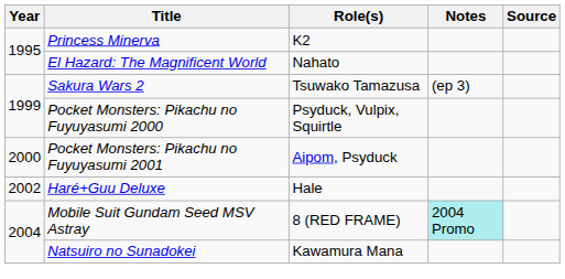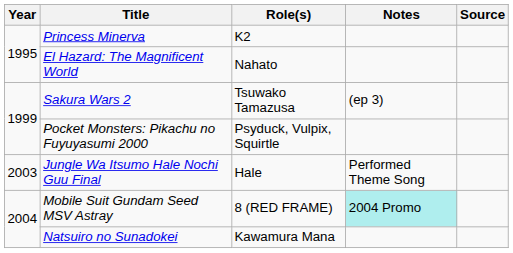 <table class="wikitable">
 <tr>
 <th>Year</th>
 <th>Title</th>
 <th>Role(s)</th>
 <th>Notes</th>
 <th>Source</th>
 </tr>
 <tr>
 <td rowspan="2">1995</td>
 <td><em><a href='#'>Princess Minerva</a></em></td>
 <td>K2</td>
 <td></td>
 <td></td>
 </tr>
 <tr>
 <td><em><a href='#'>El Hazard: The Magnificent World</a></em></td>
 <td>Nahato</td>
 <td></td>
 <td></td>
 </tr>
 <tr>
 <td rowspan="2">1999</td>
 <td><em><a href='#'>Sakura Wars 2</a></em></td>
 <td>Tsuwako Tamazusa</td>
 <td>(ep 3)</td>
 <td></td>
 </tr>
 <tr>
 <td><em>Pocket Monsters: Pikachu no Fuyuyasumi 2000</em></td>
 <td>Psyduck, Vulpix, Squirtle</td>
 <td></td>
 <td></td>
 </tr>
 <tr>
-<td>2000</td>
-<td><em>Pocket Monsters: Pikachu no Fuyuyasumi 2001</em></td>
-<td><a href='#'>Aipom</a>, Psyduck</td>
-<td></td>
-<td></td>
-</tr>
-<tr>
-<td>2002</td>
-<td><em><a href='#'>Haré+Guu Deluxe</a></em></td>
+<td>2003</td>
+<td><em><a href='#'>Jungle Wa Itsumo Hale Nochi Guu Final</a></em></td>
 <td>Hale</td>
-<td></td>
+<td>Performed Theme Song</td>
 <td></td>
 </tr>
 <tr>
 <td rowspan="2">2004</td>
 <td><em>Mobile Suit Gundam Seed MSV Astray</em></td>
 <td>8 (RED FRAME)</td>
 <td style="background: paleturquoise;">2004 Promo</td>
 <td></td>
 </tr>
 <tr>
 <td><em><a href='#'>Natsuiro no Sunadokei</a></em></td>
 <td>Kawamura Mana</td>
 <td></td>
 <td></td>
 </tr>
 </table>
